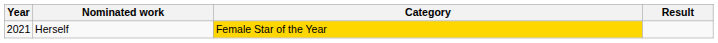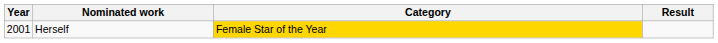 <table class=wikitable>
 <tr>
 <th width=4%>Year</th>
 <th width=25.5%>Nominated work</th>
 <th width=60.5%>Category</th>
 <th width=10%>Result</th>
 </tr>
 <tr>
-<td>2021</td>
+<td>2001</td>
 <td>Herself</td>
 <td style="background: gold;">Female Star of the Year</td>
 <td></td>
 </tr>
 </table>
